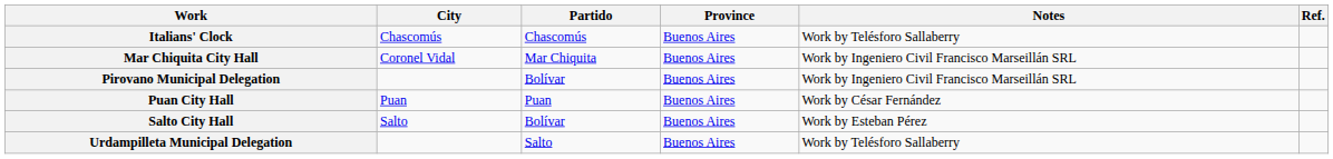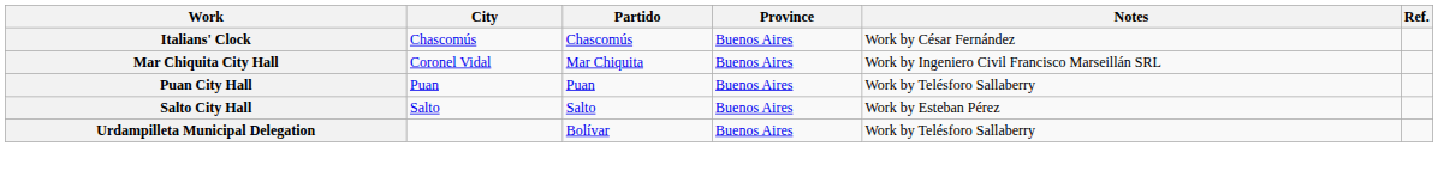 <table class="wikitable sortable plainrowheaders" width=100%>
 <tr>
 <th scope=col>Work</th>
 <th scope=col>City</th>
 <th scope=col>Partido</th>
 <th scope=col>Province</th>
 <th scope=col class="unsortable">Notes</th>
 <th scope=col width=1% class="unsortable">Ref.</th>
 </tr>
 <tr>
 <th scope=row>Italians' Clock</th>
 <td><a href='#'>Chascomús</a></td>
 <td><a href='#'>Chascomús</a></td>
 <td><a href='#'>Buenos Aires</a></td>
-<td>Work by Telésforo Sallaberry</td>
+<td>Work by César Fernández</td>
 <td></td>
 </tr>
 <tr>
 <th scope=row>Mar Chiquita City Hall</th>
 <td><a href='#'>Coronel Vidal</a></td>
 <td><a href='#'>Mar Chiquita</a></td>
 <td><a href='#'>Buenos Aires</a></td>
 <td>Work by Ingeniero Civil Francisco Marseillán SRL</td>
 <td></td>
 </tr>
 <tr>
-<th scope=row>Pirovano Municipal Delegation</th>
-<td></td>
-<td><a href='#'>Bolívar</a></td>
-<td><a href='#'>Buenos Aires</a></td>
-<td>Work by Ingeniero Civil Francisco Marseillán SRL</td>
-<td></td>
-</tr>
-<tr>
 <th scope=row>Puan City Hall</th>
 <td><a href='#'>Puan</a></td>
 <td><a href='#'>Puan</a></td>
 <td><a href='#'>Buenos Aires</a></td>
-<td>Work by César Fernández</td>
+<td>Work by Telésforo Sallaberry</td>
 <td></td>
 </tr>
 <tr>
 <th scope=row>Salto City Hall</th>
 <td><a href='#'>Salto</a></td>
-<td><a href='#'>Bolívar</a></td>
+<td><a href='#'>Salto</a></td>
 <td><a href='#'>Buenos Aires</a></td>
 <td>Work by Esteban Pérez</td>
 <td></td>
 </tr>
 <tr>
 <th scope=row>Urdampilleta Municipal Delegation</th>
 <td></td>
-<td><a href='#'>Salto</a></td>
+<td><a href='#'>Bolívar</a></td>
 <td><a href='#'>Buenos Aires</a></td>
 <td>Work by Telésforo Sallaberry</td>
 <td></td>
 </tr>
 </table>
